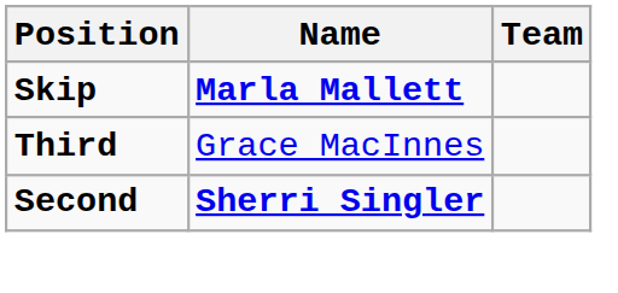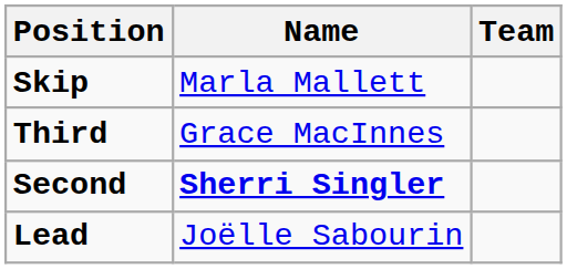 <table class="wikitable">
 <tr>
 <th><strong>Position</strong></th>
 <th><strong>Name</strong></th>
 <th><strong>Team</strong></th>
 </tr>
 <tr>
 <td><strong>Skip</strong></td>
-<td><strong><a href='#'>Marla Mallett</a></strong></td>
+<td><a href='#'>Marla Mallett</a></td>
 <td></td>
 </tr>
 <tr>
 <td><strong>Third</strong></td>
 <td><a href='#'>Grace MacInnes</a></td>
 <td></td>
 </tr>
 <tr>
 <td><strong>Second</strong></td>
 <td><strong><a href='#'>Sherri Singler</a></strong></td>
 <td></td>
 </tr>
+<tr>
+<td><strong>Lead</strong></td>
+<td><a href='#'>Joëlle Sabourin</a></td>
+<td></td>
+</tr>
 </table>
